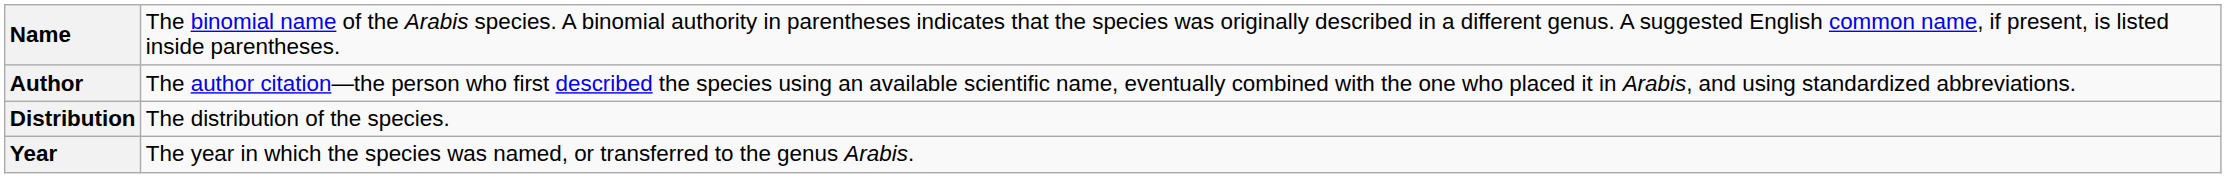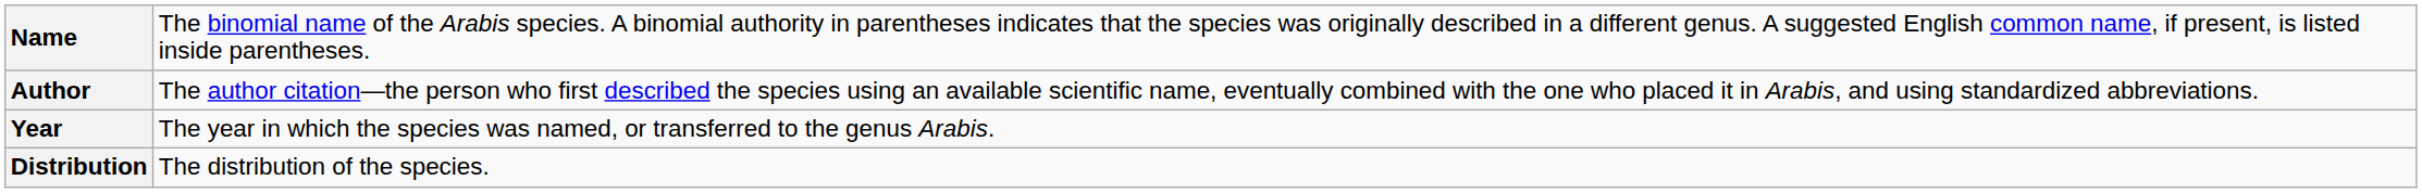 <table class="wikitable" style="width: 100%;">
 <tr>
 <th style="text-align:left;" scope="row">Name</th>
 <td>The <a href='#'>binomial name</a> of the <em>Arabis</em> species. A binomial authority in parentheses indicates that the species was originally described in a different genus. A suggested English <a href='#'>common name</a>, if present, is listed inside parentheses.</td>
 </tr>
 <tr>
 <th style="text-align:left;" scope="row">Author</th>
 <td>The <a href='#'>author citation</a>—the person who first <a href='#'>described</a> the species using an available scientific name, eventually combined with the one who placed it in <em>Arabis</em>, and using standardized abbreviations.</td>
 </tr>
 <tr>
+<th style="text-align:left;" scope="row">Year</th>
+<td>The year in which the species was named, or transferred to the genus <em>Arabis</em>.</td>
+</tr>
+<tr>
 <th style="text-align:left;" scope="row">Distribution</th>
 <td>The distribution of the species.</td>
 </tr>
-<tr>
-<th style="text-align:left;" scope="row">Year</th>
-<td>The year in which the species was named, or transferred to the genus <em>Arabis</em>.</td>
-</tr>
 </table>
